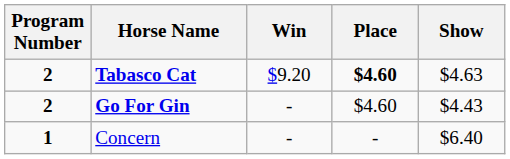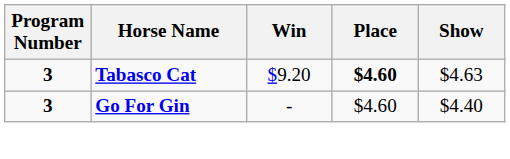 <table class="wikitable sortable" style="font-size:90%">
 <tr>
 <th width="58px">Program <br> Number</th>
 <th width="110px">Horse Name <br></th>
 <th width="58px">Win <br></th>
 <th width="58px">Place <br></th>
 <th width="58px">Show <br></th>
 </tr>
 <tr>
-<td align=center><strong>2</strong></td>
+<td align=center><strong>3</strong></td>
 <td><strong><a href='#'>Tabasco Cat</a></strong></td>
 <td align=center><a href='#'>$</a>9.20</td>
 <td align=center><strong>$4.60</strong></td>
 <td align=center>$4.63</td>
 </tr>
 <tr>
-<td align=center><strong>2</strong></td>
+<td align=center><strong>3</strong></td>
 <td><strong><a href='#'>Go For Gin</a></strong></td>
 <td align=center>-</td>
 <td align=center>$4.60</td>
-<td align=center>$4.43</td>
-</tr>
-<tr>
-<td align=center><strong>1</strong></td>
-<td><a href='#'>Concern</a></td>
-<td align=center>-</td>
-<td align=center>-</td>
-<td align=center>$6.40</td>
+<td align=center>$4.40</td>
 </tr>
 </table>
